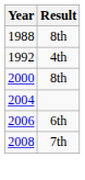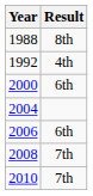 <table class="wikitable" style="text-align:center">
 <tr>
 <th>Year</th>
 <th>Result</th>
 </tr>
 <tr>
 <td>1988</td>
 <td>8th</td>
 </tr>
 <tr>
 <td>1992</td>
 <td>4th</td>
 </tr>
 <tr>
 <td><a href='#'>2000</a></td>
-<td>8th</td>
+<td>6th</td>
 </tr>
 <tr>
 <td><a href='#'>2004</a></td>
 <td></td>
 </tr>
 <tr>
 <td><a href='#'>2006</a></td>
 <td>6th</td>
 </tr>
 <tr>
 <td><a href='#'>2008</a></td>
 <td>7th</td>
 </tr>
+<tr>
+<td><a href='#'>2010</a></td>
+<td>7th</td>
+</tr>
 </table>
